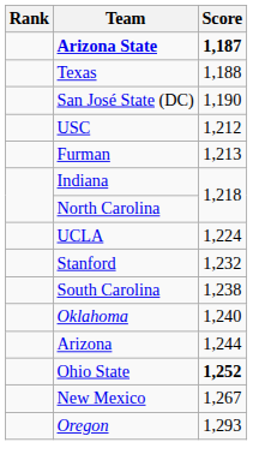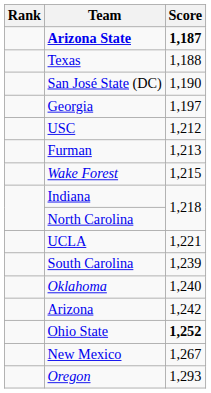 <table class="wikitable sortable" style="text-align:center">
 <tr>
 <th dat-sort-type=number>Rank</th>
 <th>Team</th>
 <th>Score</th>
 </tr>
 <tr>
 <td></td>
 <td align=left><strong><a href='#'>Arizona State</a></strong></td>
 <td><strong>1,187</strong></td>
 </tr>
 <tr>
 <td></td>
 <td align=left><a href='#'>Texas</a></td>
 <td>1,188</td>
 </tr>
 <tr>
 <td></td>
 <td align=left><a href='#'>San José State</a> (DC)</td>
 <td>1,190</td>
 </tr>
 <tr>
 <td></td>
+<td align=left><a href='#'>Georgia</a></td>
+<td>1,197</td>
+</tr>
+<tr>
+<td></td>
 <td align=left><a href='#'>USC</a></td>
 <td>1,212</td>
 </tr>
 <tr>
 <td></td>
 <td align=left><a href='#'>Furman</a></td>
 <td>1,213</td>
+</tr>
+<tr>
+<td></td>
+<td align=left><em><a href='#'>Wake Forest</a></em></td>
+<td>1,215</td>
 </tr>
 <tr>
 <td rowspan=2></td>
 <td align=left><a href='#'>Indiana</a></td>
 <td rowspan=2>1,218</td>
 </tr>
 <tr>
 <td align=left><a href='#'>North Carolina</a></td>
 </tr>
 <tr>
 <td></td>
 <td align=left><a href='#'>UCLA</a></td>
-<td>1,224</td>
-</tr>
-<tr>
-<td></td>
-<td align=left><a href='#'>Stanford</a></td>
-<td>1,232</td>
+<td>1,221</td>
 </tr>
 <tr>
 <td></td>
 <td align=left><a href='#'>South Carolina</a></td>
-<td>1,238</td>
+<td>1,239</td>
 </tr>
 <tr>
 <td></td>
 <td align=left><em><a href='#'>Oklahoma</a></em></td>
 <td>1,240</td>
 </tr>
 <tr>
 <td></td>
 <td align=left><a href='#'>Arizona</a></td>
-<td>1,244</td>
+<td>1,242</td>
 </tr>
 <tr>
 <td></td>
 <td align=left><a href='#'>Ohio State</a></td>
 <td><strong>1,252</strong></td>
 </tr>
 <tr>
 <td></td>
 <td align=left><a href='#'>New Mexico</a></td>
 <td>1,267</td>
 </tr>
 <tr>
 <td></td>
 <td align=left><em><a href='#'>Oregon</a></em></td>
 <td>1,293</td>
 </tr>
 </table>
